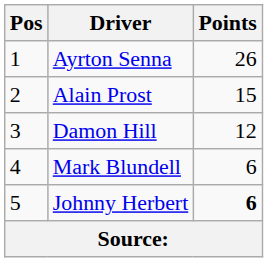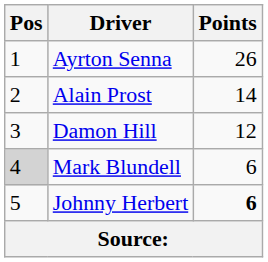 <table class="wikitable" style="font-size: 95%;">
 <tr>
 <th>Pos</th>
 <th>Driver</th>
 <th>Points</th>
 </tr>
 <tr>
 <td>1</td>
 <td> <a href='#'>Ayrton Senna</a></td>
 <td align="right">26</td>
 </tr>
 <tr>
 <td>2</td>
 <td> <a href='#'>Alain Prost</a></td>
-<td align="right">15</td>
+<td align="right">14</td>
 </tr>
 <tr>
 <td>3</td>
 <td> <a href='#'>Damon Hill</a></td>
 <td align="right">12</td>
 </tr>
 <tr>
-<td>4</td>
+<td style="background: lightgrey;">4</td>
 <td> <a href='#'>Mark Blundell</a></td>
 <td align="right">6</td>
 </tr>
 <tr>
 <td>5</td>
 <td> <a href='#'>Johnny Herbert</a></td>
 <td align="right"><strong>6</strong></td>
 </tr>
 <tr>
 <th colspan=4>Source:</th>
 </tr>
 </table>
